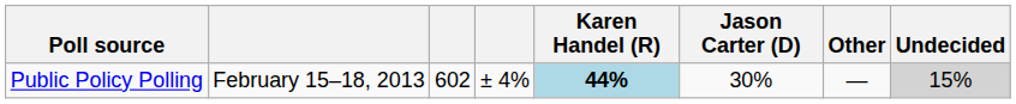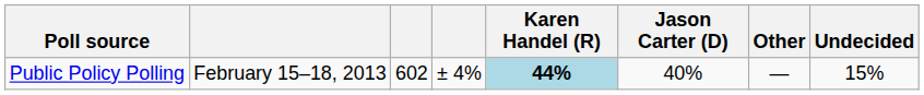 <table class="wikitable" style="text-align:center">
 <tr valign= bottom>
 <th>Poll source</th>
 <th></th>
 <th></th>
 <th></th>
 <th style="width:100px;">Karen<br>Handel (R)</th>
 <th style="width:100px;">Jason<br>Carter (D)</th>
 <th>Other</th>
 <th>Undecided</th>
 </tr>
 <tr>
 <td align=left><a href='#'>Public Policy Polling</a></td>
 <td>February 15–18, 2013</td>
 <td>602</td>
 <td>± 4%</td>
 <td style="background: lightblue;"><strong>44%</strong></td>
-<td>30%</td>
+<td>40%</td>
 <td>—</td>
-<td style="background: lightgrey;">15%</td>
+<td>15%</td>
 </tr>
 </table>
